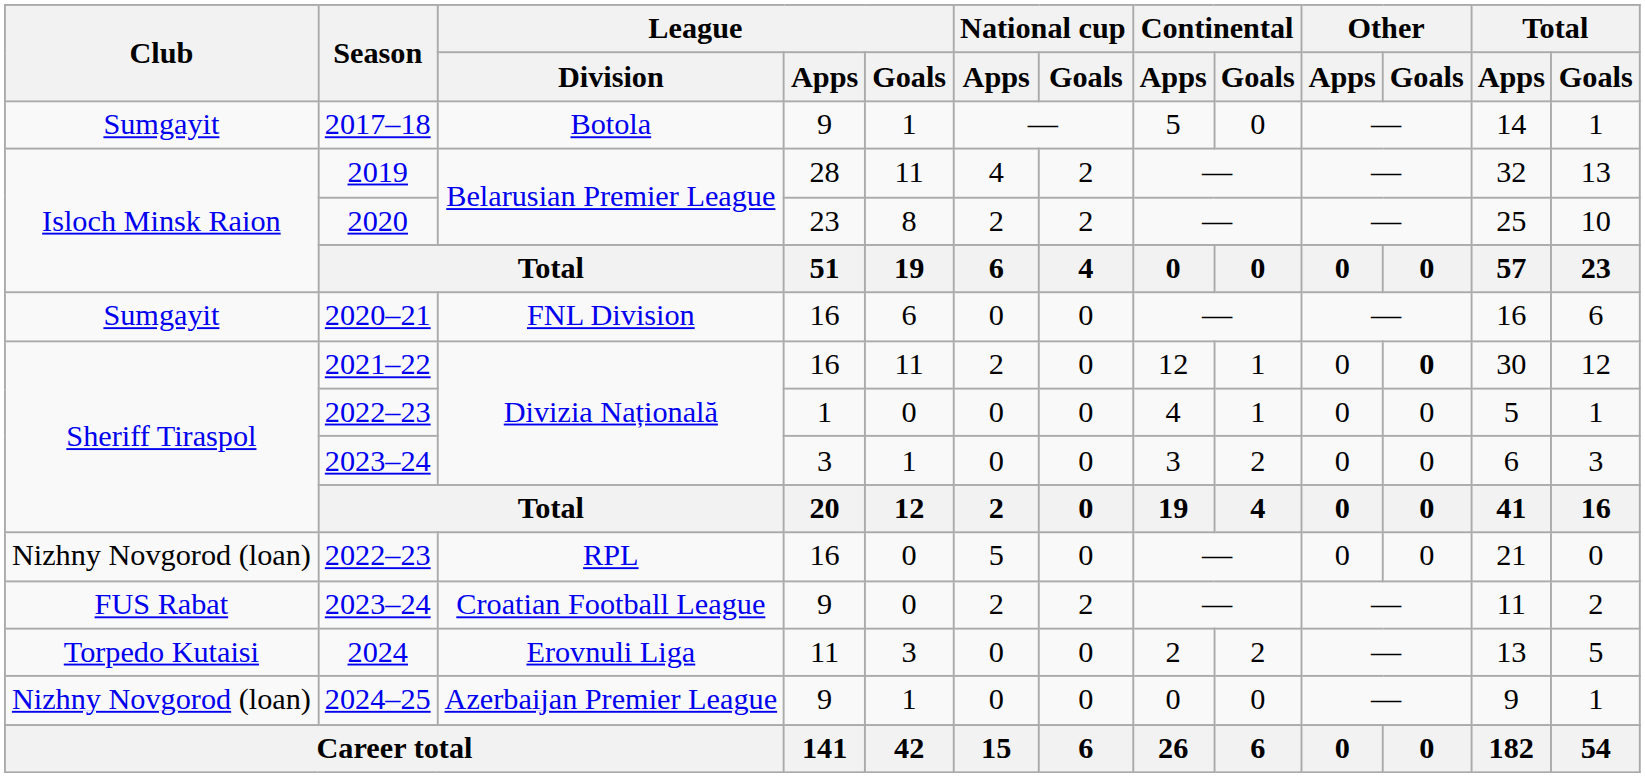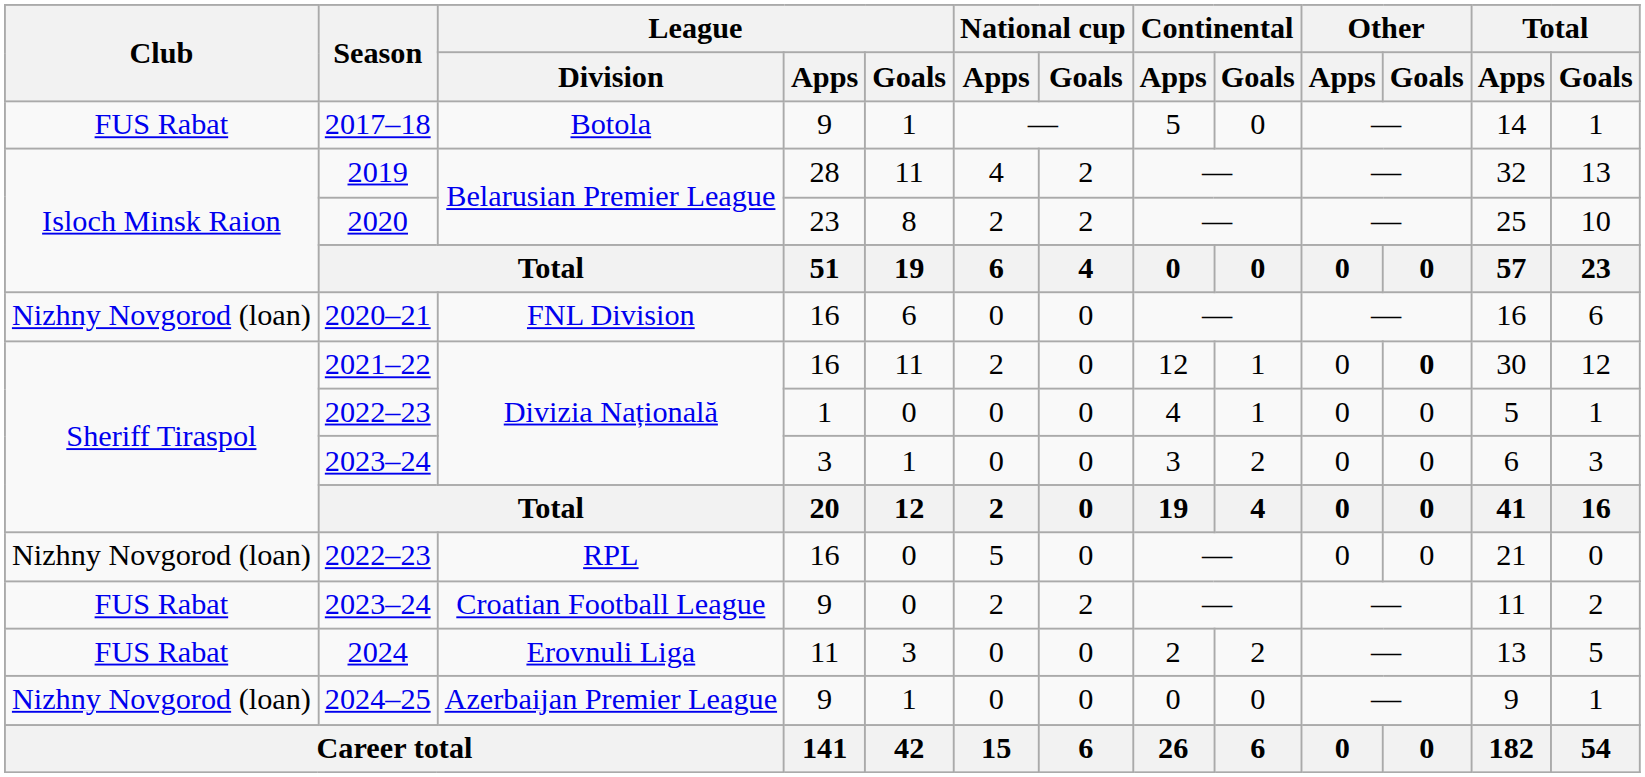 <table class="wikitable" style="text-align:center">
 <tr>
 <th rowspan="2">Club</th>
 <th rowspan="2">Season</th>
 <th colspan="3">League</th>
 <th colspan="2">National cup</th>
 <th colspan="2">Continental</th>
 <th colspan="2">Other</th>
 <th colspan="2">Total</th>
 </tr>
 <tr>
 <th>Division</th>
 <th>Apps</th>
 <th>Goals</th>
 <th>Apps</th>
 <th>Goals</th>
 <th>Apps</th>
 <th>Goals</th>
 <th>Apps</th>
 <th>Goals</th>
 <th>Apps</th>
 <th>Goals</th>
 </tr>
 <tr>
-<td><a href='#'>Sumgayit</a></td>
+<td><a href='#'>FUS Rabat</a></td>
 <td><a href='#'>2017–18</a></td>
 <td><a href='#'>Botola</a></td>
 <td>9</td>
 <td>1</td>
 <td colspan="2">—</td>
 <td>5</td>
 <td>0</td>
 <td colspan="2">—</td>
 <td>14</td>
 <td>1</td>
 </tr>
 <tr>
 <td rowspan="3"><a href='#'>Isloch Minsk Raion</a></td>
 <td><a href='#'>2019</a></td>
 <td rowspan="2"><a href='#'>Belarusian Premier League</a></td>
 <td>28</td>
 <td>11</td>
 <td>4</td>
 <td>2</td>
 <td colspan="2">—</td>
 <td colspan="2">—</td>
 <td>32</td>
 <td>13</td>
 </tr>
 <tr>
 <td><a href='#'>2020</a></td>
 <td>23</td>
 <td>8</td>
 <td>2</td>
 <td>2</td>
 <td colspan="2">—</td>
 <td colspan="2">—</td>
 <td>25</td>
 <td>10</td>
 </tr>
 <tr>
 <th colspan="2">Total</th>
 <th>51</th>
 <th>19</th>
 <th>6</th>
 <th>4</th>
 <th>0</th>
 <th>0</th>
 <th>0</th>
 <th>0</th>
 <th>57</th>
 <th>23</th>
 </tr>
 <tr>
-<td><a href='#'>Sumgayit</a></td>
+<td><a href='#'>Nizhny Novgorod</a> (loan)</td>
 <td><a href='#'>2020–21</a></td>
 <td><a href='#'>FNL Division</a></td>
 <td>16</td>
 <td>6</td>
 <td>0</td>
 <td>0</td>
 <td colspan="2">—</td>
 <td colspan="2">—</td>
 <td>16</td>
 <td>6</td>
 </tr>
 <tr>
 <td rowspan="4"><a href='#'>Sheriff Tiraspol</a></td>
 <td><a href='#'>2021–22</a></td>
 <td rowspan="3"><a href='#'>Divizia Națională</a></td>
 <td>16</td>
 <td>11</td>
 <td>2</td>
 <td>0</td>
 <td>12</td>
 <td>1</td>
 <td>0</td>
 <td><strong>0</strong></td>
 <td>30</td>
 <td>12</td>
 </tr>
 <tr>
 <td><a href='#'>2022–23</a></td>
 <td>1</td>
 <td>0</td>
 <td>0</td>
 <td>0</td>
 <td>4</td>
 <td>1</td>
 <td>0</td>
 <td>0</td>
 <td>5</td>
 <td>1</td>
 </tr>
 <tr>
 <td><a href='#'>2023–24</a></td>
 <td>3</td>
 <td>1</td>
 <td>0</td>
 <td>0</td>
 <td>3</td>
 <td>2</td>
 <td>0</td>
 <td>0</td>
 <td>6</td>
 <td>3</td>
 </tr>
 <tr>
 <th colspan="2">Total</th>
 <th>20</th>
 <th>12</th>
 <th>2</th>
 <th>0</th>
 <th>19</th>
 <th>4</th>
 <th>0</th>
 <th>0</th>
 <th>41</th>
 <th>16</th>
 </tr>
 <tr>
 <td>Nizhny Novgorod (loan)</td>
 <td><a href='#'>2022–23</a></td>
 <td><a href='#'>RPL</a></td>
 <td>16</td>
 <td>0</td>
 <td>5</td>
 <td>0</td>
 <td colspan="2">—</td>
 <td>0</td>
 <td>0</td>
 <td>21</td>
 <td>0</td>
 </tr>
 <tr>
 <td><a href='#'>FUS Rabat</a></td>
 <td><a href='#'>2023–24</a></td>
 <td><a href='#'>Croatian Football League</a></td>
 <td>9</td>
 <td>0</td>
 <td>2</td>
 <td>2</td>
 <td colspan="2">—</td>
 <td colspan="2">—</td>
 <td>11</td>
 <td>2</td>
 </tr>
 <tr>
-<td><a href='#'>Torpedo Kutaisi</a></td>
+<td><a href='#'>FUS Rabat</a></td>
 <td><a href='#'>2024</a></td>
 <td><a href='#'>Erovnuli Liga</a></td>
 <td>11</td>
 <td>3</td>
 <td>0</td>
 <td>0</td>
 <td>2</td>
 <td>2</td>
 <td colspan="2">—</td>
 <td>13</td>
 <td>5</td>
 </tr>
 <tr>
 <td><a href='#'>Nizhny Novgorod</a> (loan)</td>
 <td><a href='#'>2024–25</a></td>
 <td><a href='#'>Azerbaijan Premier League</a></td>
 <td>9</td>
 <td>1</td>
 <td>0</td>
 <td>0</td>
 <td>0</td>
 <td>0</td>
 <td colspan="2">—</td>
 <td>9</td>
 <td>1</td>
 </tr>
 <tr>
 <th colspan="3">Career total</th>
 <th>141</th>
 <th>42</th>
 <th>15</th>
 <th>6</th>
 <th>26</th>
 <th>6</th>
 <th>0</th>
 <th>0</th>
 <th>182</th>
 <th>54</th>
 </tr>
 </table>
